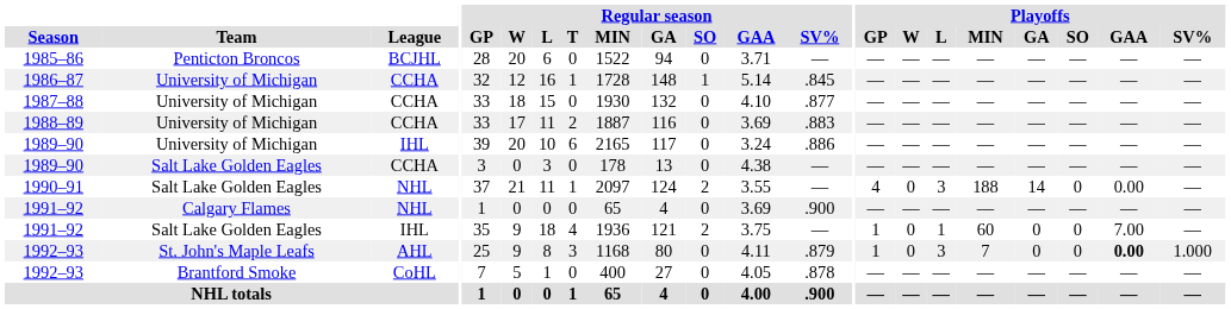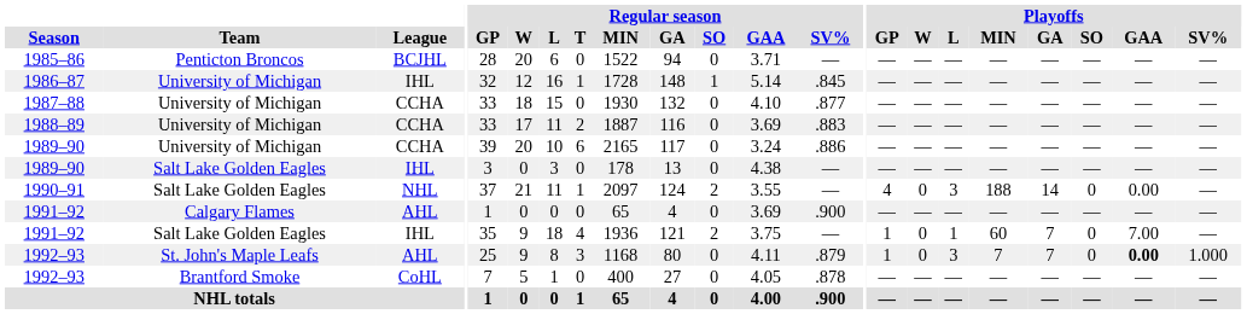 <table border="0" cellpadding="1" cellspacing="0" style="width:90%; text-align:center;">
 <tr bgcolor="#e0e0e0">
 <th colspan="3" bgcolor="#ffffff"></th>
 <th rowspan="99" bgcolor="#ffffff"></th>
 <th colspan="9" bgcolor="#e0e0e0"><a href='#'>Regular season</a></th>
 <th rowspan="99" bgcolor="#ffffff"></th>
 <th colspan="8" bgcolor="#e0e0e0"><a href='#'>Playoffs</a></th>
 </tr>
 <tr bgcolor="#e0e0e0">
 <th><a href='#'>Season</a></th>
 <th>Team</th>
 <th>League</th>
 <th>GP</th>
 <th>W</th>
 <th>L</th>
 <th>T</th>
 <th>MIN</th>
 <th>GA</th>
 <th><a href='#'>SO</a></th>
 <th><a href='#'>GAA</a></th>
 <th><a href='#'>SV%</a></th>
 <th>GP</th>
 <th>W</th>
 <th>L</th>
 <th>MIN</th>
 <th>GA</th>
 <th>SO</th>
 <th>GAA</th>
 <th>SV%</th>
 </tr>
 <tr>
 <td><a href='#'>1985–86</a></td>
 <td><a href='#'>Penticton Broncos</a></td>
 <td><a href='#'>BCJHL</a></td>
 <td>28</td>
 <td>20</td>
 <td>6</td>
 <td>0</td>
 <td>1522</td>
 <td>94</td>
 <td>0</td>
 <td>3.71</td>
 <td>—</td>
 <td>—</td>
 <td>—</td>
 <td>—</td>
 <td>—</td>
 <td>—</td>
 <td>—</td>
 <td>—</td>
 <td>—</td>
 </tr>
 <tr bgcolor="#f0f0f0">
 <td><a href='#'>1986–87</a></td>
 <td><a href='#'>University of Michigan</a></td>
-<td><a href='#'>CCHA</a></td>
+<td>IHL</td>
 <td>32</td>
 <td>12</td>
 <td>16</td>
 <td>1</td>
 <td>1728</td>
 <td>148</td>
 <td>1</td>
 <td>5.14</td>
 <td>.845</td>
 <td>—</td>
 <td>—</td>
 <td>—</td>
 <td>—</td>
 <td>—</td>
 <td>—</td>
 <td>—</td>
 <td>—</td>
 </tr>
 <tr>
 <td><a href='#'>1987–88</a></td>
 <td>University of Michigan</td>
 <td>CCHA</td>
 <td>33</td>
 <td>18</td>
 <td>15</td>
 <td>0</td>
 <td>1930</td>
 <td>132</td>
 <td>0</td>
 <td>4.10</td>
 <td>.877</td>
 <td>—</td>
 <td>—</td>
 <td>—</td>
 <td>—</td>
 <td>—</td>
 <td>—</td>
 <td>—</td>
 <td>—</td>
 </tr>
 <tr bgcolor="#f0f0f0">
 <td><a href='#'>1988–89</a></td>
 <td>University of Michigan</td>
 <td>CCHA</td>
 <td>33</td>
 <td>17</td>
 <td>11</td>
 <td>2</td>
 <td>1887</td>
 <td>116</td>
 <td>0</td>
 <td>3.69</td>
 <td>.883</td>
 <td>—</td>
 <td>—</td>
 <td>—</td>
 <td>—</td>
 <td>—</td>
 <td>—</td>
 <td>—</td>
 <td>—</td>
 </tr>
 <tr>
 <td><a href='#'>1989–90</a></td>
 <td>University of Michigan</td>
-<td><a href='#'>IHL</a></td>
+<td>CCHA</td>
 <td>39</td>
 <td>20</td>
 <td>10</td>
 <td>6</td>
 <td>2165</td>
 <td>117</td>
 <td>0</td>
 <td>3.24</td>
 <td>.886</td>
 <td>—</td>
 <td>—</td>
 <td>—</td>
 <td>—</td>
 <td>—</td>
 <td>—</td>
 <td>—</td>
 <td>—</td>
 </tr>
 <tr bgcolor="#f0f0f0">
 <td><a href='#'>1989–90</a></td>
 <td><a href='#'>Salt Lake Golden Eagles</a></td>
-<td>CCHA</td>
+<td><a href='#'>IHL</a></td>
 <td>3</td>
 <td>0</td>
 <td>3</td>
 <td>0</td>
 <td>178</td>
 <td>13</td>
 <td>0</td>
 <td>4.38</td>
 <td>—</td>
 <td>—</td>
 <td>—</td>
 <td>—</td>
 <td>—</td>
 <td>—</td>
 <td>—</td>
 <td>—</td>
 <td>—</td>
 </tr>
 <tr>
 <td><a href='#'>1990–91</a></td>
 <td>Salt Lake Golden Eagles</td>
 <td><a href='#'>NHL</a></td>
 <td>37</td>
 <td>21</td>
 <td>11</td>
 <td>1</td>
 <td>2097</td>
 <td>124</td>
 <td>2</td>
 <td>3.55</td>
 <td>—</td>
 <td>4</td>
 <td>0</td>
 <td>3</td>
 <td>188</td>
 <td>14</td>
 <td>0</td>
 <td>0.00</td>
 <td>—</td>
 </tr>
 <tr bgcolor="#f0f0f0">
 <td><a href='#'>1991–92</a></td>
 <td><a href='#'>Calgary Flames</a></td>
-<td><a href='#'>NHL</a></td>
+<td><a href='#'>AHL</a></td>
 <td>1</td>
 <td>0</td>
 <td>0</td>
 <td>0</td>
 <td>65</td>
 <td>4</td>
 <td>0</td>
 <td>3.69</td>
 <td>.900</td>
 <td>—</td>
 <td>—</td>
 <td>—</td>
 <td>—</td>
 <td>—</td>
 <td>—</td>
 <td>—</td>
 <td>—</td>
 </tr>
 <tr>
 <td><a href='#'>1991–92</a></td>
 <td>Salt Lake Golden Eagles</td>
 <td>IHL</td>
 <td>35</td>
 <td>9</td>
 <td>18</td>
 <td>4</td>
 <td>1936</td>
 <td>121</td>
 <td>2</td>
 <td>3.75</td>
 <td>—</td>
 <td>1</td>
 <td>0</td>
 <td>1</td>
 <td>60</td>
-<td>0</td>
+<td>7</td>
 <td>0</td>
 <td>7.00</td>
 <td>—</td>
 </tr>
 <tr bgcolor="#f0f0f0">
 <td><a href='#'>1992–93</a></td>
 <td><a href='#'>St. John's Maple Leafs</a></td>
 <td><a href='#'>AHL</a></td>
 <td>25</td>
 <td>9</td>
 <td>8</td>
 <td>3</td>
 <td>1168</td>
 <td>80</td>
 <td>0</td>
 <td>4.11</td>
 <td>.879</td>
 <td>1</td>
 <td>0</td>
 <td>3</td>
 <td>7</td>
-<td>0</td>
+<td>7</td>
 <td>0</td>
 <td><strong>0.00</strong></td>
 <td>1.000</td>
 </tr>
 <tr>
 <td><a href='#'>1992–93</a></td>
 <td><a href='#'>Brantford Smoke</a></td>
 <td><a href='#'>CoHL</a></td>
 <td>7</td>
 <td>5</td>
 <td>1</td>
 <td>0</td>
 <td>400</td>
 <td>27</td>
 <td>0</td>
 <td>4.05</td>
 <td>.878</td>
 <td>—</td>
 <td>—</td>
 <td>—</td>
 <td>—</td>
 <td>—</td>
 <td>—</td>
 <td>—</td>
 <td>—</td>
 </tr>
 <tr bgcolor="#e0e0e0">
 <th colspan=3>NHL totals</th>
 <th>1</th>
 <th>0</th>
 <th>0</th>
 <th>1</th>
 <th>65</th>
 <th>4</th>
 <th>0</th>
 <th>4.00</th>
 <th>.900</th>
 <th>—</th>
 <th>—</th>
 <th>—</th>
 <th>—</th>
 <th>—</th>
 <th>—</th>
 <th>—</th>
 <th>—</th>
 </tr>
 </table>
